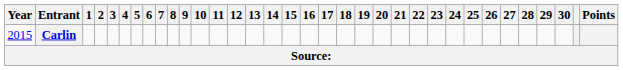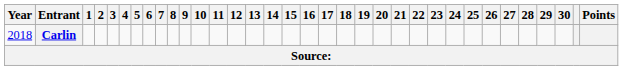 <table class="wikitable" style="text-align:center; font-size:85%">
 <tr>
 <th>Year</th>
 <th>Entrant</th>
 <th>1</th>
 <th>2</th>
 <th>3</th>
 <th>4</th>
 <th>5</th>
 <th>6</th>
 <th>7</th>
 <th>8</th>
 <th>9</th>
 <th>10</th>
 <th>11</th>
 <th>12</th>
 <th>13</th>
 <th>14</th>
 <th>15</th>
 <th>16</th>
 <th>17</th>
 <th>18</th>
 <th>19</th>
 <th>20</th>
 <th>21</th>
 <th>22</th>
 <th>23</th>
 <th>24</th>
 <th>25</th>
 <th>26</th>
 <th>27</th>
 <th>28</th>
 <th>29</th>
 <th>30</th>
 <th></th>
 <th>Points</th>
 </tr>
 <tr>
-<td id=2015R><a href='#'>2015</a></td>
+<td id=2015R><a href='#'>2018</a></td>
 <th><a href='#'>Carlin</a></th>
 <td></td>
 <td></td>
 <td></td>
 <td></td>
 <td></td>
 <td></td>
 <td></td>
 <td></td>
 <td></td>
 <td></td>
 <td></td>
 <td></td>
 <td></td>
 <td></td>
 <td></td>
 <td></td>
 <td></td>
 <td></td>
 <td></td>
 <td></td>
 <td></td>
 <td></td>
 <td></td>
 <td></td>
 <td></td>
 <td></td>
 <td></td>
 <td></td>
 <td></td>
 <td></td>
 <th></th>
 <th></th>
 </tr>
 <tr>
 <th colspan="100">Source:</th>
 </tr>
 </table>
